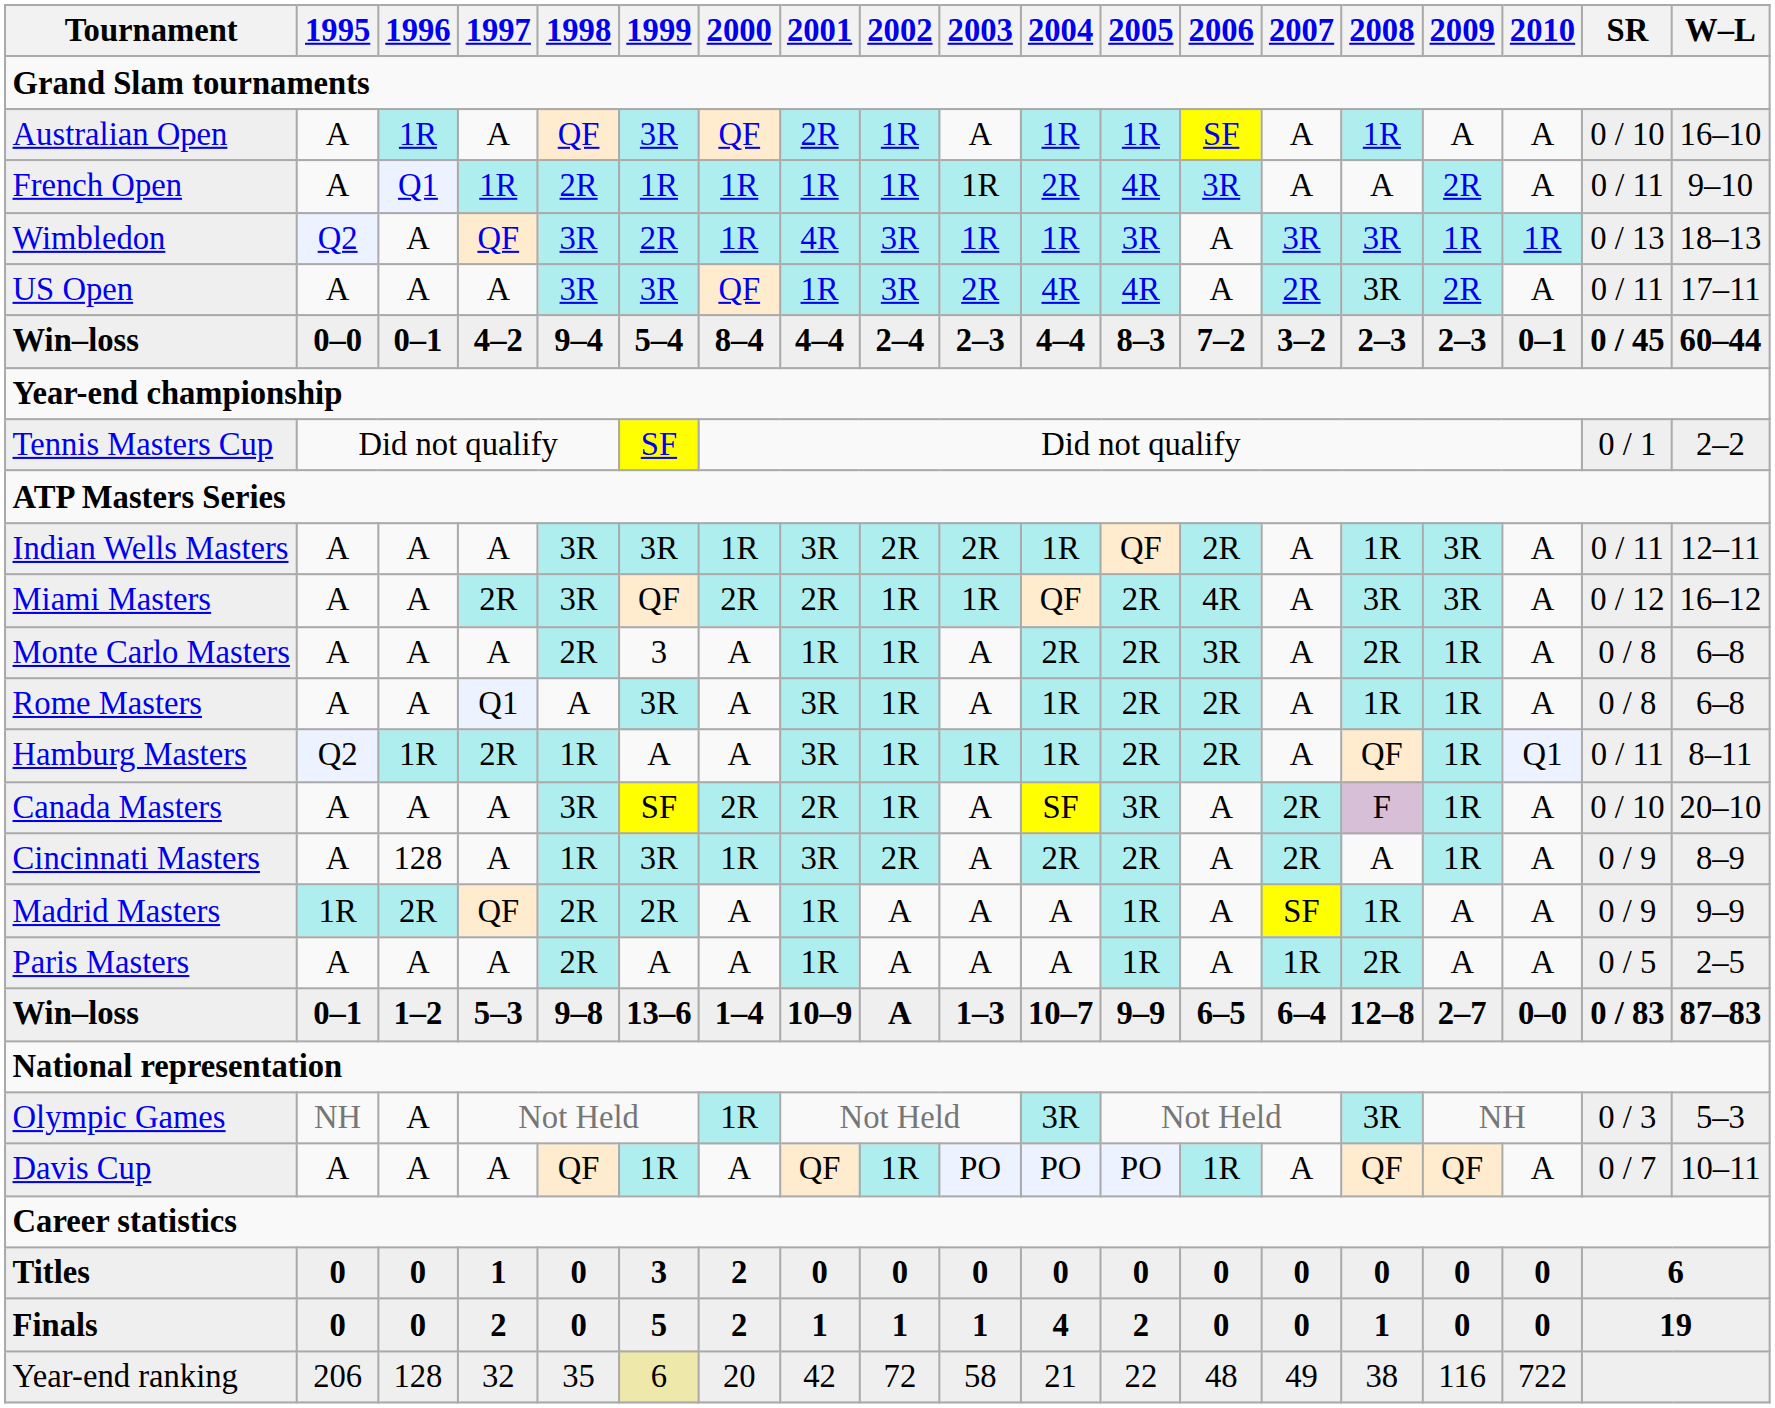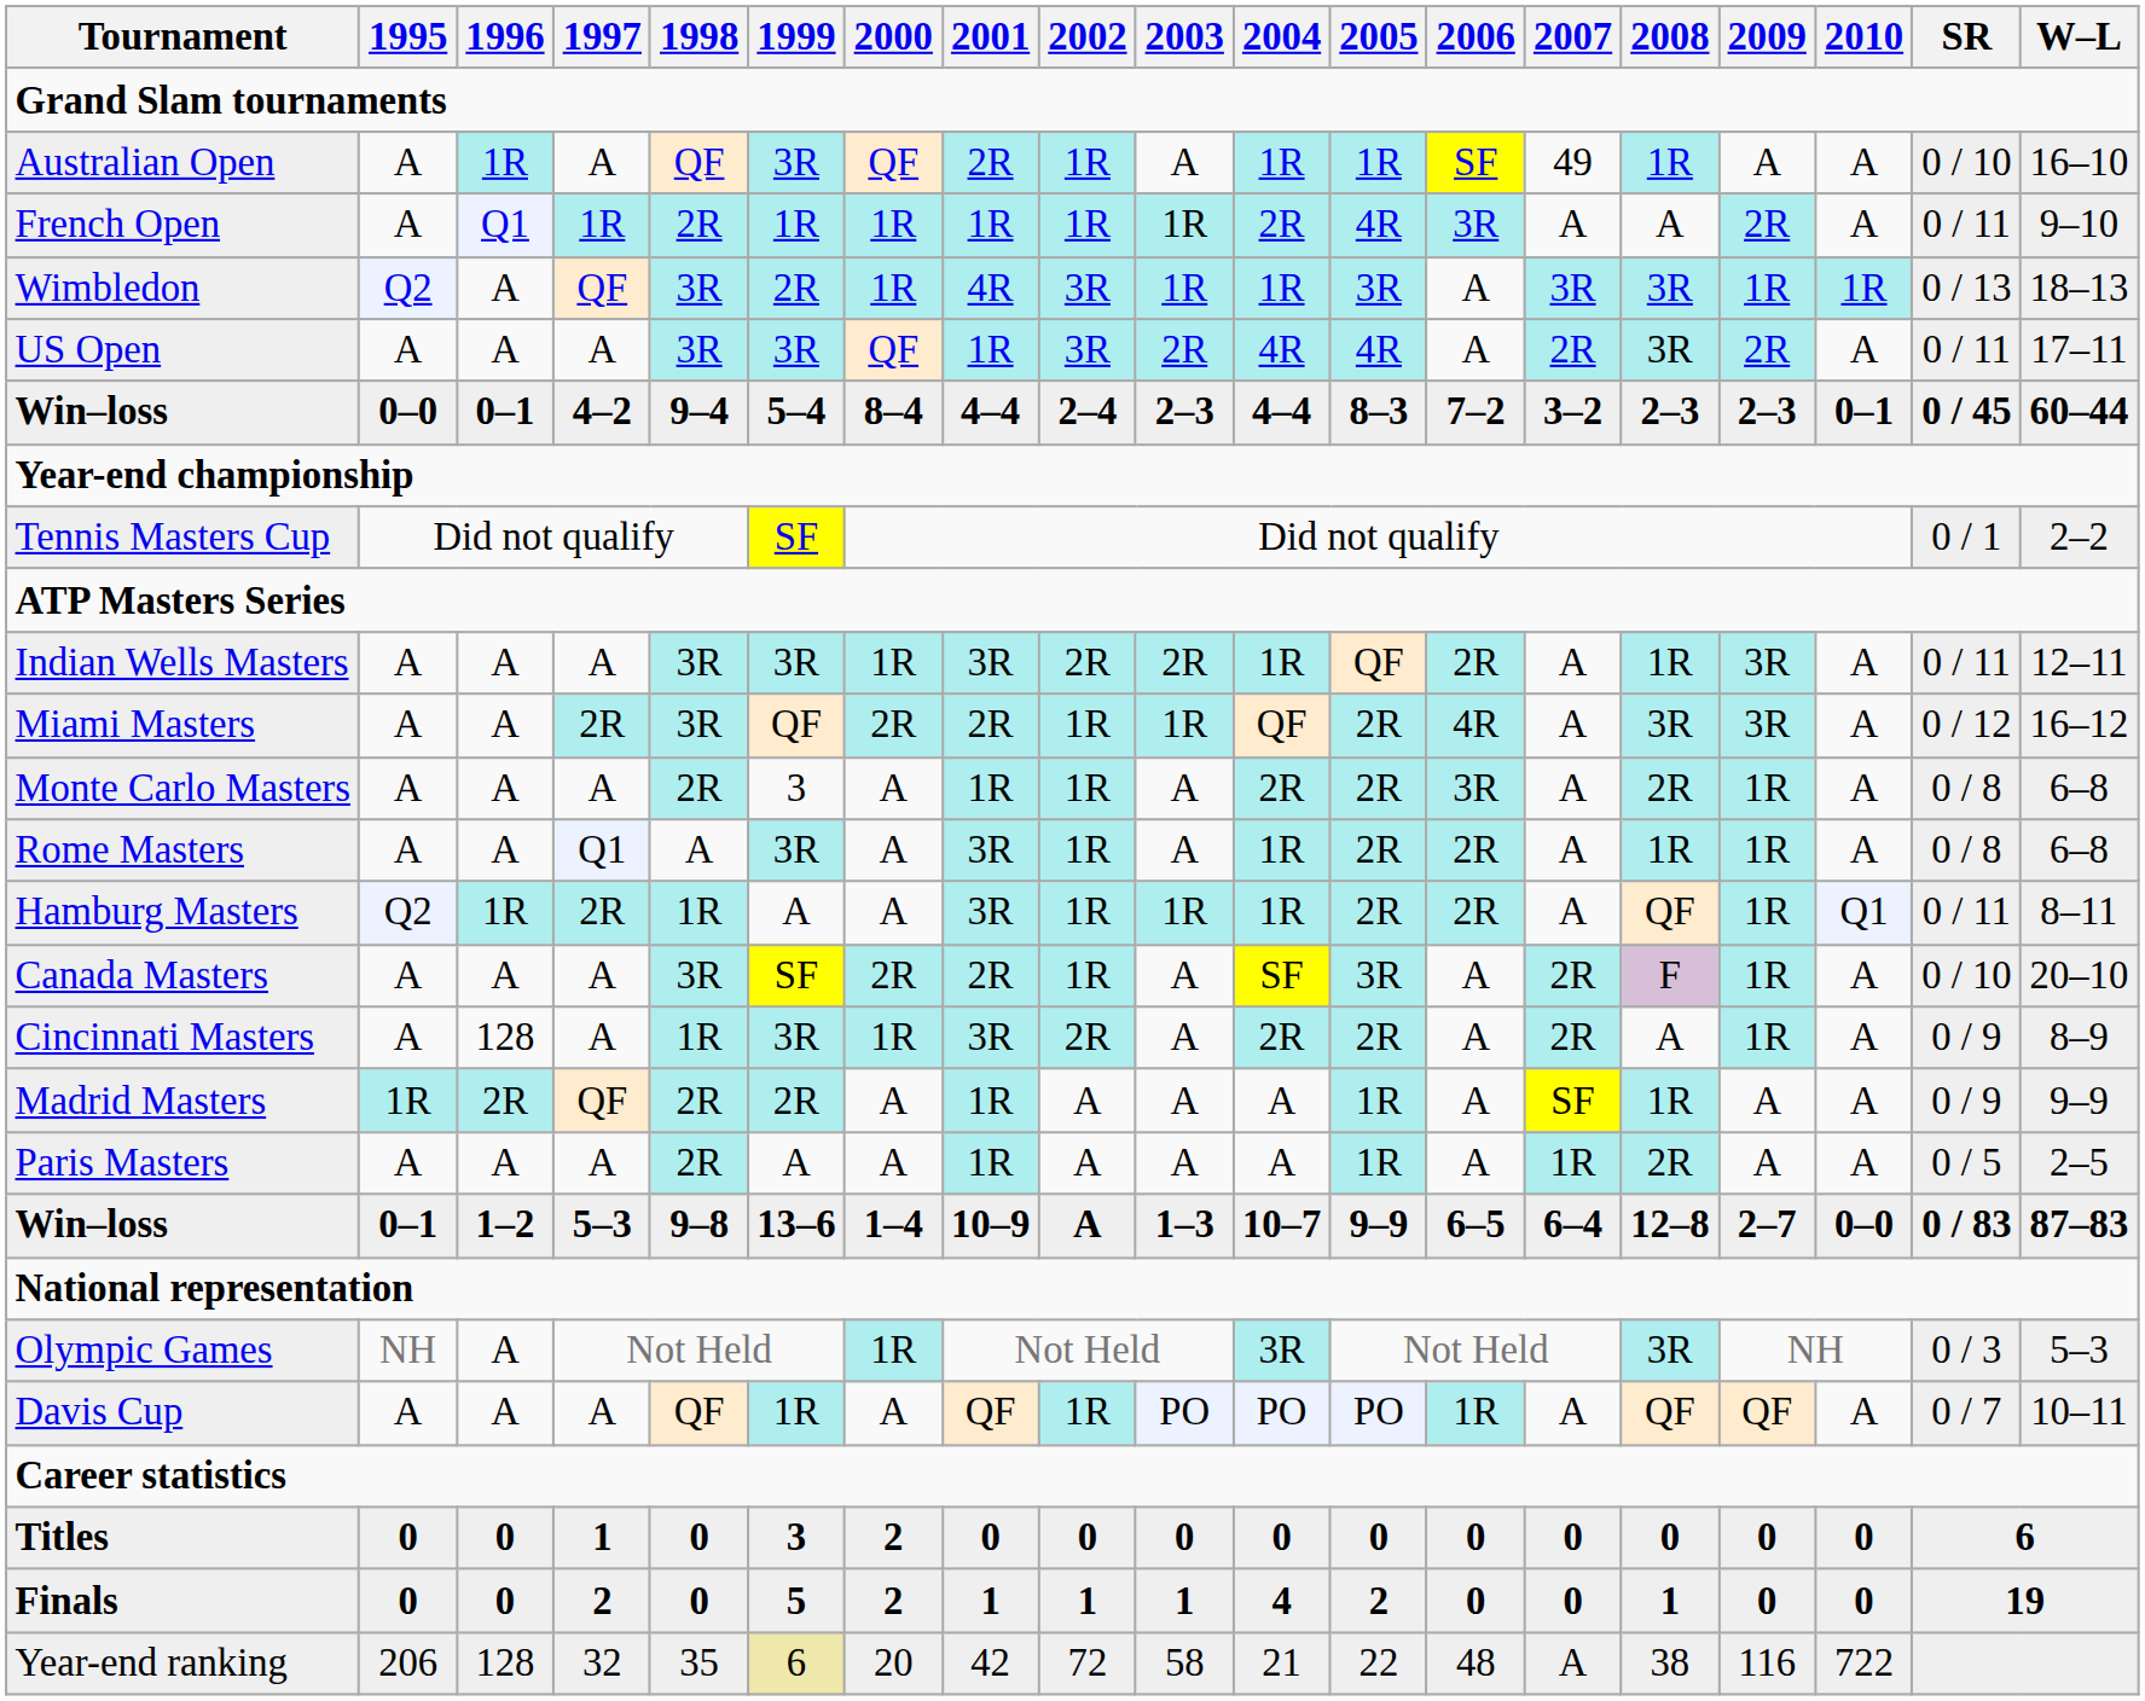 <table class=wikitable style=text-align:center>
 <tr bgcolor=#efefef>
 <th>Tournament</th>
 <th><a href='#'>1995</a></th>
 <th><a href='#'>1996</a></th>
 <th><a href='#'>1997</a></th>
 <th><a href='#'>1998</a></th>
 <th><a href='#'>1999</a></th>
 <th><a href='#'>2000</a></th>
 <th><a href='#'>2001</a></th>
 <th><a href='#'>2002</a></th>
 <th><a href='#'>2003</a></th>
 <th><a href='#'>2004</a></th>
 <th><a href='#'>2005</a></th>
 <th><a href='#'>2006</a></th>
 <th><a href='#'>2007</a></th>
 <th><a href='#'>2008</a></th>
 <th><a href='#'>2009</a></th>
 <th><a href='#'>2010</a></th>
 <th>SR</th>
 <th>W–L</th>
 </tr>
 <tr>
 <td colspan=19 align=left><strong>Grand Slam tournaments</strong></td>
 </tr>
 <tr>
 <td bgcolor=EFEFEF align=left><a href='#'>Australian Open</a></td>
 <td>A</td>
 <td bgcolor=afeeee><a href='#'>1R</a></td>
 <td>A</td>
 <td bgcolor=ffebcd><a href='#'>QF</a></td>
 <td bgcolor=afeeee><a href='#'>3R</a></td>
 <td bgcolor=ffebcd><a href='#'>QF</a></td>
 <td bgcolor=afeeee><a href='#'>2R</a></td>
 <td bgcolor=afeeee><a href='#'>1R</a></td>
 <td>A</td>
 <td bgcolor=afeeee><a href='#'>1R</a></td>
 <td bgcolor=afeeee><a href='#'>1R</a></td>
 <td bgcolor=yellow><a href='#'>SF</a></td>
-<td>A</td>
+<td>49</td>
 <td bgcolor=afeeee><a href='#'>1R</a></td>
 <td>A</td>
 <td>A</td>
 <td bgcolor=EFEFEF>0 / 10</td>
 <td bgcolor=EFEFEF>16–10</td>
 </tr>
 <tr>
 <td bgcolor=EFEFEF align=left><a href='#'>French Open</a></td>
 <td>A</td>
 <td bgcolor=ecf2ff><a href='#'>Q1</a></td>
 <td bgcolor=afeeee><a href='#'>1R</a></td>
 <td bgcolor=afeeee><a href='#'>2R</a></td>
 <td bgcolor=afeeee><a href='#'>1R</a></td>
 <td bgcolor=afeeee><a href='#'>1R</a></td>
 <td bgcolor=afeeee><a href='#'>1R</a></td>
 <td bgcolor=afeeee><a href='#'>1R</a></td>
 <td bgcolor=afeeee>1R</td>
 <td bgcolor=afeeee><a href='#'>2R</a></td>
 <td bgcolor=afeeee><a href='#'>4R</a></td>
 <td bgcolor=afeeee><a href='#'>3R</a></td>
 <td>A</td>
 <td>A</td>
 <td bgcolor=afeeee><a href='#'>2R</a></td>
 <td>A</td>
 <td bgcolor=EFEFEF>0 / 11</td>
 <td bgcolor=EFEFEF>9–10</td>
 </tr>
 <tr>
 <td bgcolor=EFEFEF align=left><a href='#'>Wimbledon</a></td>
 <td bgcolor=ecf2ff><a href='#'>Q2</a></td>
 <td>A</td>
 <td bgcolor=ffebcd><a href='#'>QF</a></td>
 <td bgcolor=afeeee><a href='#'>3R</a></td>
 <td bgcolor=afeeee><a href='#'>2R</a></td>
 <td bgcolor=afeeee><a href='#'>1R</a></td>
 <td bgcolor=afeeee><a href='#'>4R</a></td>
 <td bgcolor=afeeee><a href='#'>3R</a></td>
 <td bgcolor=afeeee><a href='#'>1R</a></td>
 <td bgcolor=afeeee><a href='#'>1R</a></td>
 <td bgcolor=afeeee><a href='#'>3R</a></td>
 <td>A</td>
 <td bgcolor=afeeee><a href='#'>3R</a></td>
 <td bgcolor=afeeee><a href='#'>3R</a></td>
 <td bgcolor=afeeee><a href='#'>1R</a></td>
 <td bgcolor=afeeee><a href='#'>1R</a></td>
 <td bgcolor=EFEFEF>0 / 13</td>
 <td bgcolor=EFEFEF>18–13</td>
 </tr>
 <tr>
 <td bgcolor=EFEFEF align=left><a href='#'>US Open</a></td>
 <td>A</td>
 <td>A</td>
 <td>A</td>
 <td bgcolor=afeeee><a href='#'>3R</a></td>
 <td bgcolor=afeeee><a href='#'>3R</a></td>
 <td bgcolor=ffebcd><a href='#'>QF</a></td>
 <td bgcolor=afeeee><a href='#'>1R</a></td>
 <td bgcolor=afeeee><a href='#'>3R</a></td>
 <td bgcolor=afeeee><a href='#'>2R</a></td>
 <td bgcolor=afeeee><a href='#'>4R</a></td>
 <td bgcolor=afeeee><a href='#'>4R</a></td>
 <td>A</td>
 <td bgcolor=afeeee><a href='#'>2R</a></td>
 <td bgcolor=afeeee>3R</td>
 <td bgcolor=afeeee><a href='#'>2R</a></td>
 <td>A</td>
 <td bgcolor=EFEFEF>0 / 11</td>
 <td bgcolor=EFEFEF>17–11</td>
 </tr>
 <tr style="font-weight:bold; background:#efefef;">
 <td style=text-align:left>Win–loss</td>
 <td>0–0</td>
 <td>0–1</td>
 <td>4–2</td>
 <td>9–4</td>
 <td>5–4</td>
 <td>8–4</td>
 <td>4–4</td>
 <td>2–4</td>
 <td>2–3</td>
 <td>4–4</td>
 <td>8–3</td>
 <td>7–2</td>
 <td>3–2</td>
 <td>2–3</td>
 <td>2–3</td>
 <td>0–1</td>
 <td>0 / 45</td>
 <td>60–44</td>
 </tr>
 <tr>
 <td colspan=19 align=left><strong>Year-end championship</strong></td>
 </tr>
 <tr>
 <td bgcolor=EFEFEF align=left><a href='#'>Tennis Masters Cup</a></td>
 <td colspan=4>Did not qualify</td>
 <td bgcolor=yellow><a href='#'>SF</a></td>
 <td colspan=11>Did not qualify</td>
 <td bgcolor=EFEFEF>0 / 1</td>
 <td bgcolor=EFEFEF>2–2</td>
 </tr>
 <tr>
 <td colspan=19 align=left><strong>ATP Masters Series</strong></td>
 </tr>
 <tr>
 <td bgcolor=EFEFEF align=left><a href='#'>Indian Wells Masters</a></td>
 <td>A</td>
 <td>A</td>
 <td>A</td>
 <td bgcolor=afeeee>3R</td>
 <td bgcolor=afeeee>3R</td>
 <td bgcolor=afeeee>1R</td>
 <td bgcolor=afeeee>3R</td>
 <td bgcolor=afeeee>2R</td>
 <td bgcolor=afeeee>2R</td>
 <td bgcolor=afeeee>1R</td>
 <td bgcolor=ffebcd>QF</td>
 <td bgcolor=afeeee>2R</td>
 <td>A</td>
 <td bgcolor=afeeee>1R</td>
 <td bgcolor=afeeee>3R</td>
 <td>A</td>
 <td bgcolor=EFEFEF>0 / 11</td>
 <td bgcolor=EFEFEF>12–11</td>
 </tr>
 <tr>
 <td bgcolor=EFEFEF align=left><a href='#'>Miami Masters</a></td>
 <td>A</td>
 <td>A</td>
 <td bgcolor=afeeee>2R</td>
 <td bgcolor=afeeee>3R</td>
 <td bgcolor=ffebcd>QF</td>
 <td bgcolor=afeeee>2R</td>
 <td bgcolor=afeeee>2R</td>
 <td bgcolor=afeeee>1R</td>
 <td bgcolor=afeeee>1R</td>
 <td bgcolor=ffebcd>QF</td>
 <td bgcolor=afeeee>2R</td>
 <td bgcolor=afeeee>4R</td>
 <td>A</td>
 <td bgcolor=afeeee>3R</td>
 <td bgcolor=afeeee>3R</td>
 <td>A</td>
 <td bgcolor=EFEFEF>0 / 12</td>
 <td bgcolor=EFEFEF>16–12</td>
 </tr>
 <tr>
 <td bgcolor=EFEFEF align=left><a href='#'>Monte Carlo Masters</a></td>
 <td>A</td>
 <td>A</td>
 <td>A</td>
 <td bgcolor=afeeee>2R</td>
 <td>3</td>
 <td>A</td>
 <td bgcolor=afeeee>1R</td>
 <td bgcolor=afeeee>1R</td>
 <td>A</td>
 <td bgcolor=afeeee>2R</td>
 <td bgcolor=afeeee>2R</td>
 <td bgcolor=afeeee>3R</td>
 <td>A</td>
 <td bgcolor=afeeee>2R</td>
 <td bgcolor=afeeee>1R</td>
 <td>A</td>
 <td bgcolor=EFEFEF>0 / 8</td>
 <td bgcolor=EFEFEF>6–8</td>
 </tr>
 <tr>
 <td bgcolor=EFEFEF align=left><a href='#'>Rome Masters</a></td>
 <td>A</td>
 <td>A</td>
 <td bgcolor=ecf2ff>Q1</td>
 <td>A</td>
 <td bgcolor=afeeee>3R</td>
 <td>A</td>
 <td bgcolor=afeeee>3R</td>
 <td bgcolor=afeeee>1R</td>
 <td>A</td>
 <td bgcolor=afeeee>1R</td>
 <td bgcolor=afeeee>2R</td>
 <td bgcolor=afeeee>2R</td>
 <td>A</td>
 <td bgcolor=afeeee>1R</td>
 <td bgcolor=afeeee>1R</td>
 <td>A</td>
 <td bgcolor=EFEFEF>0 / 8</td>
 <td bgcolor=EFEFEF>6–8</td>
 </tr>
 <tr>
 <td bgcolor=EFEFEF align=left><a href='#'>Hamburg Masters</a></td>
 <td bgcolor=ecf2ff>Q2</td>
 <td bgcolor=afeeee>1R</td>
 <td bgcolor=afeeee>2R</td>
 <td bgcolor=afeeee>1R</td>
 <td>A</td>
 <td>A</td>
 <td bgcolor=afeeee>3R</td>
 <td bgcolor=afeeee>1R</td>
 <td bgcolor=afeeee>1R</td>
 <td bgcolor=afeeee>1R</td>
 <td bgcolor=afeeee>2R</td>
 <td bgcolor=afeeee>2R</td>
 <td>A</td>
 <td bgcolor=ffebcd>QF</td>
 <td bgcolor=afeeee>1R</td>
 <td bgcolor=ecf2ff>Q1</td>
 <td bgcolor=EFEFEF>0 / 11</td>
 <td bgcolor=EFEFEF>8–11</td>
 </tr>
 <tr>
 <td bgcolor=EFEFEF align=left><a href='#'>Canada Masters</a></td>
 <td>A</td>
 <td>A</td>
 <td>A</td>
 <td bgcolor=afeeee>3R</td>
 <td bgcolor=yellow>SF</td>
 <td bgcolor=afeeee>2R</td>
 <td bgcolor=afeeee>2R</td>
 <td bgcolor=afeeee>1R</td>
 <td>A</td>
 <td bgcolor=yellow>SF</td>
 <td bgcolor=afeeee>3R</td>
 <td>A</td>
 <td bgcolor=afeeee>2R</td>
 <td bgcolor=D8BFD8>F</td>
 <td bgcolor=afeeee>1R</td>
 <td>A</td>
 <td bgcolor=EFEFEF>0 / 10</td>
 <td bgcolor=EFEFEF>20–10</td>
 </tr>
 <tr>
 <td bgcolor=EFEFEF align=left><a href='#'>Cincinnati Masters</a></td>
 <td>A</td>
 <td>128</td>
 <td>A</td>
 <td bgcolor=afeeee>1R</td>
 <td bgcolor=afeeee>3R</td>
 <td bgcolor=afeeee>1R</td>
 <td bgcolor=afeeee>3R</td>
 <td bgcolor=afeeee>2R</td>
 <td>A</td>
 <td bgcolor=afeeee>2R</td>
 <td bgcolor=afeeee>2R</td>
 <td>A</td>
 <td bgcolor=afeeee>2R</td>
 <td>A</td>
 <td bgcolor=afeeee>1R</td>
 <td>A</td>
 <td bgcolor=EFEFEF>0 / 9</td>
 <td bgcolor=EFEFEF>8–9</td>
 </tr>
 <tr>
 <td bgcolor=EFEFEF align=left><a href='#'>Madrid Masters</a></td>
 <td bgcolor=afeeee>1R</td>
 <td bgcolor=afeeee>2R</td>
 <td bgcolor=ffebcd>QF</td>
 <td bgcolor=afeeee>2R</td>
 <td bgcolor=afeeee>2R</td>
 <td>A</td>
 <td bgcolor=afeeee>1R</td>
 <td>A</td>
 <td>A</td>
 <td>A</td>
 <td bgcolor=afeeee>1R</td>
 <td>A</td>
 <td bgcolor=yellow>SF</td>
 <td bgcolor=afeeee>1R</td>
 <td>A</td>
 <td>A</td>
 <td bgcolor=EFEFEF>0 / 9</td>
 <td bgcolor=EFEFEF>9–9</td>
 </tr>
 <tr>
 <td bgcolor=EFEFEF align=left><a href='#'>Paris Masters</a></td>
 <td>A</td>
 <td>A</td>
 <td>A</td>
 <td bgcolor=afeeee>2R</td>
 <td>A</td>
 <td>A</td>
 <td bgcolor=afeeee>1R</td>
 <td>A</td>
 <td>A</td>
 <td>A</td>
 <td bgcolor=afeeee>1R</td>
 <td>A</td>
 <td bgcolor=afeeee>1R</td>
 <td bgcolor=afeeee>2R</td>
 <td>A</td>
 <td>A</td>
 <td bgcolor=EFEFEF>0 / 5</td>
 <td bgcolor=EFEFEF>2–5</td>
 </tr>
 <tr style="font-weight:bold; background:#efefef;">
 <td style=text-align:left>Win–loss</td>
 <td>0–1</td>
 <td>1–2</td>
 <td>5–3</td>
 <td>9–8</td>
 <td>13–6</td>
 <td>1–4</td>
 <td>10–9</td>
 <td>A</td>
 <td>1–3</td>
 <td>10–7</td>
 <td>9–9</td>
 <td>6–5</td>
 <td>6–4</td>
 <td>12–8</td>
 <td>2–7</td>
 <td>0–0</td>
 <td>0 / 83</td>
 <td>87–83</td>
 </tr>
 <tr>
 <td colspan=19 align=left><strong>National representation</strong></td>
 </tr>
 <tr>
 <td bgcolor=EFEFEF align=left><a href='#'>Olympic Games</a></td>
 <td style=color:#767676>NH</td>
 <td>A</td>
 <td colspan=3 style=color:#767676>Not Held</td>
 <td bgcolor=afeeee>1R</td>
 <td colspan=3 style=color:#767676>Not Held</td>
 <td bgcolor=afeeee>3R</td>
 <td colspan=3 style=color:#767676>Not Held</td>
 <td bgcolor=afeeee>3R</td>
 <td colspan=2 style=color:#767676>NH</td>
 <td bgcolor=EFEFEF>0 / 3</td>
 <td bgcolor=EFEFEF>5–3</td>
 </tr>
 <tr>
 <td bgcolor=EFEFEF align=left><a href='#'>Davis Cup</a></td>
 <td>A</td>
 <td>A</td>
 <td>A</td>
 <td bgcolor=ffebcd>QF</td>
 <td bgcolor=afeeee>1R</td>
 <td>A</td>
 <td bgcolor=ffebcd>QF</td>
 <td bgcolor=afeeee>1R</td>
 <td bgcolor=ecf2ff>PO</td>
 <td bgcolor=ecf2ff>PO</td>
 <td bgcolor=ecf2ff>PO</td>
 <td bgcolor=afeeee>1R</td>
 <td>A</td>
 <td bgcolor=ffebcd>QF</td>
 <td bgcolor=ffebcd>QF</td>
 <td>A</td>
 <td bgcolor=EFEFEF>0 / 7</td>
 <td bgcolor=EFEFEF>10–11</td>
 </tr>
 <tr>
 <td colspan=19 style="text-align:left;"><strong>Career statistics</strong></td>
 </tr>
 <tr style="font-weight:bold; background:#efefef;">
 <td style=text-align:left>Titles</td>
 <td>0</td>
 <td>0</td>
 <td>1</td>
 <td>0</td>
 <td>3</td>
 <td>2</td>
 <td>0</td>
 <td>0</td>
 <td>0</td>
 <td>0</td>
 <td>0</td>
 <td>0</td>
 <td>0</td>
 <td>0</td>
 <td>0</td>
 <td>0</td>
 <td colspan=2>6</td>
 </tr>
 <tr style="font-weight:bold; background:#efefef;">
 <td style="text-align:left">Finals</td>
 <td>0</td>
 <td>0</td>
 <td>2</td>
 <td>0</td>
 <td>5</td>
 <td>2</td>
 <td>1</td>
 <td>1</td>
 <td>1</td>
 <td>4</td>
 <td>2</td>
 <td>0</td>
 <td>0</td>
 <td>1</td>
 <td>0</td>
 <td>0</td>
 <td colspan=2>19</td>
 </tr>
 <tr style="background:#efefef;">
 <td align=left>Year-end ranking</td>
 <td>206</td>
 <td>128</td>
 <td>32</td>
 <td>35</td>
 <td bgcolor=EEE8AA>6</td>
 <td>20</td>
 <td>42</td>
 <td>72</td>
 <td>58</td>
 <td>21</td>
 <td>22</td>
 <td>48</td>
-<td>49</td>
+<td>A</td>
 <td>38</td>
 <td>116</td>
 <td>722</td>
 <td colspan=2></td>
 </tr>
 </table>
